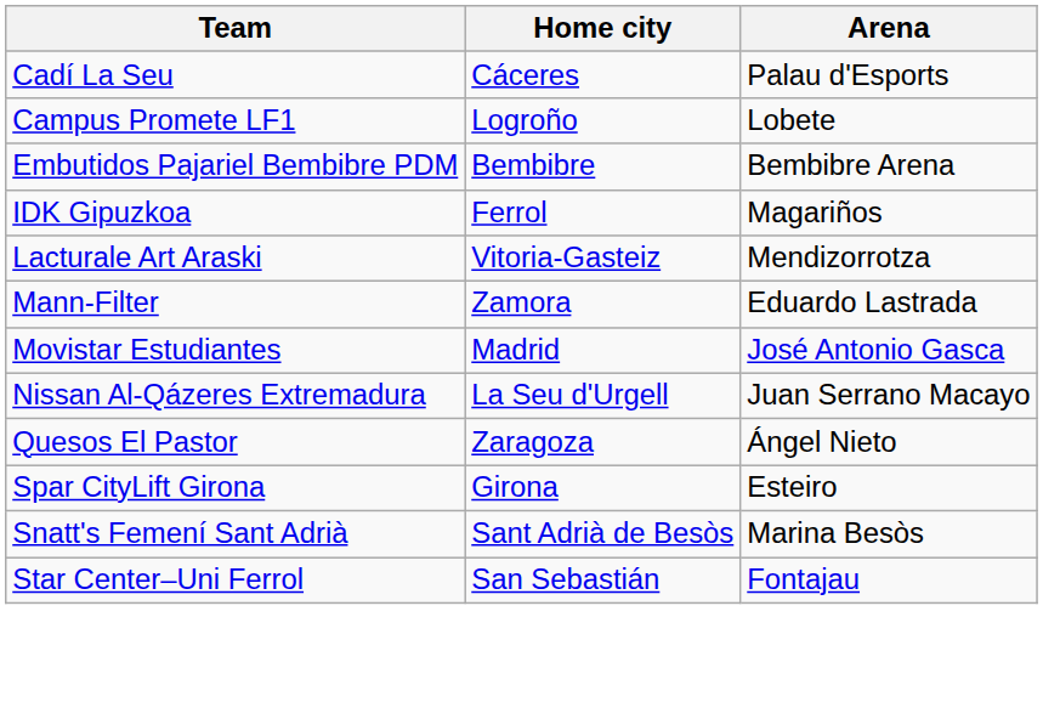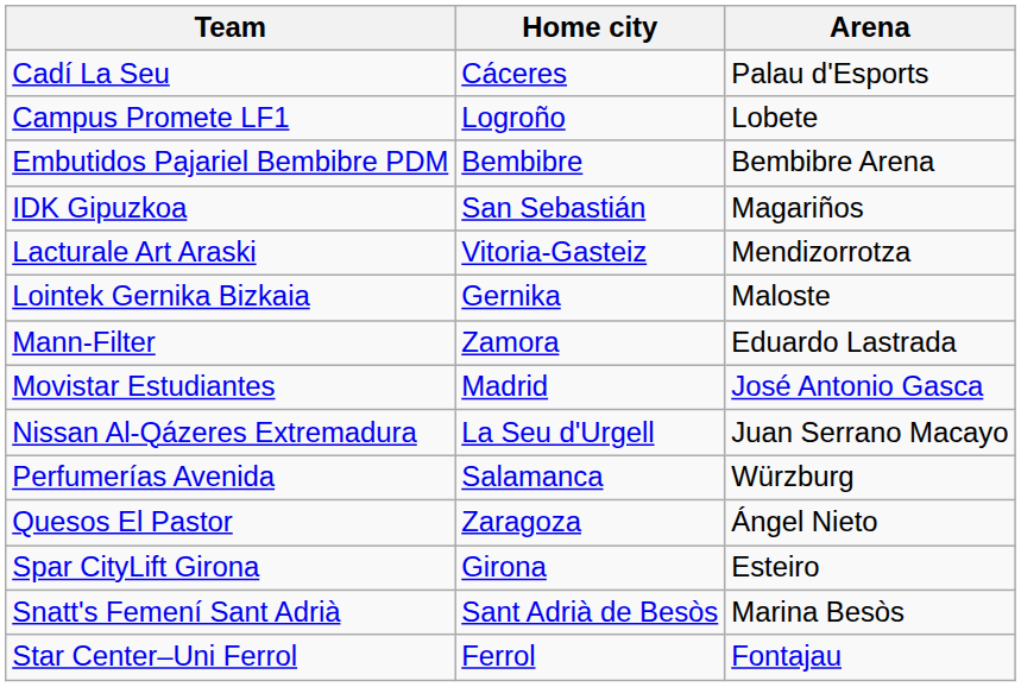 <table class="wikitable sortable">
 <tr>
 <th>Team</th>
 <th>Home city</th>
 <th>Arena</th>
 </tr>
 <tr>
 <td><a href='#'>Cadí La Seu</a></td>
 <td><a href='#'>Cáceres</a></td>
 <td>Palau d'Esports</td>
 </tr>
 <tr>
 <td><a href='#'>Campus Promete LF1</a></td>
 <td><a href='#'>Logroño</a></td>
 <td>Lobete</td>
 </tr>
 <tr>
 <td><a href='#'>Embutidos Pajariel Bembibre PDM</a></td>
 <td><a href='#'>Bembibre</a></td>
 <td>Bembibre Arena</td>
 </tr>
 <tr>
 <td><a href='#'>IDK Gipuzkoa</a></td>
-<td><a href='#'>Ferrol</a></td>
+<td><a href='#'>San Sebastián</a></td>
 <td>Magariños</td>
 </tr>
 <tr>
 <td><a href='#'>Lacturale Art Araski</a></td>
 <td><a href='#'>Vitoria-Gasteiz</a></td>
 <td>Mendizorrotza</td>
+</tr>
+<tr>
+<td><a href='#'>Lointek Gernika Bizkaia</a></td>
+<td><a href='#'>Gernika</a></td>
+<td>Maloste</td>
 </tr>
 <tr>
 <td><a href='#'>Mann-Filter</a></td>
 <td><a href='#'>Zamora</a></td>
 <td>Eduardo Lastrada</td>
 </tr>
 <tr>
 <td><a href='#'>Movistar Estudiantes</a></td>
 <td><a href='#'>Madrid</a></td>
 <td><a href='#'>José Antonio Gasca</a></td>
 </tr>
 <tr>
 <td><a href='#'>Nissan Al-Qázeres Extremadura</a></td>
 <td><a href='#'>La Seu d'Urgell</a></td>
 <td>Juan Serrano Macayo</td>
+</tr>
+<tr>
+<td><a href='#'>Perfumerías Avenida</a></td>
+<td><a href='#'>Salamanca</a></td>
+<td>Würzburg</td>
 </tr>
 <tr>
 <td><a href='#'>Quesos El Pastor</a></td>
 <td><a href='#'>Zaragoza</a></td>
 <td>Ángel Nieto</td>
 </tr>
 <tr>
 <td><a href='#'>Spar CityLift Girona</a></td>
 <td><a href='#'>Girona</a></td>
 <td>Esteiro</td>
 </tr>
 <tr>
 <td><a href='#'>Snatt's Femení Sant Adrià</a></td>
 <td><a href='#'>Sant Adrià de Besòs</a></td>
 <td>Marina Besòs</td>
 </tr>
 <tr>
 <td><a href='#'>Star Center–Uni Ferrol</a></td>
-<td><a href='#'>San Sebastián</a></td>
+<td><a href='#'>Ferrol</a></td>
 <td><a href='#'>Fontajau</a></td>
 </tr>
 </table>
